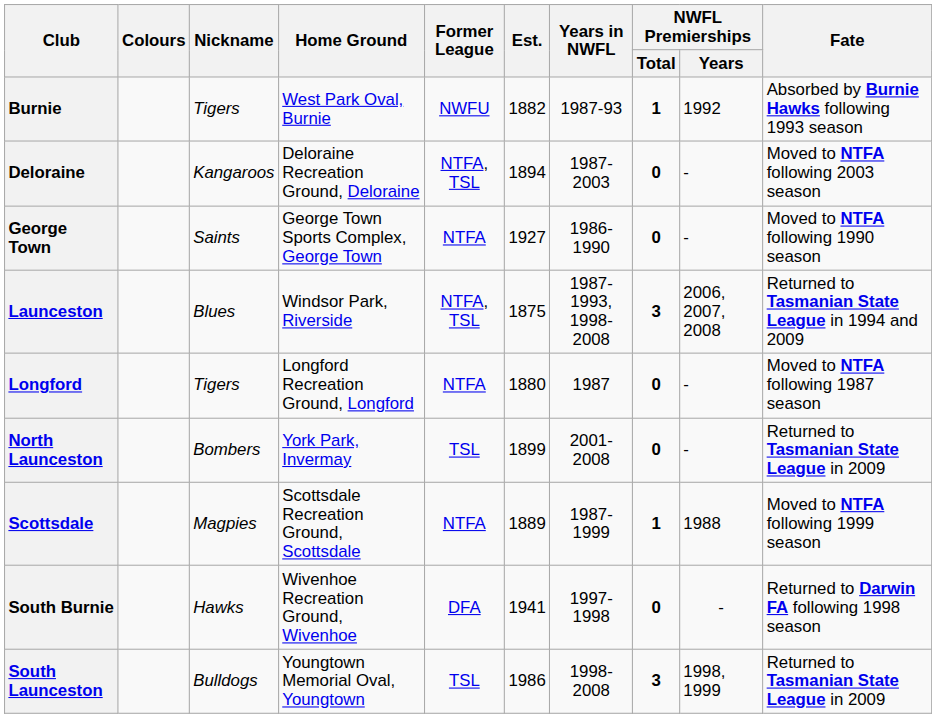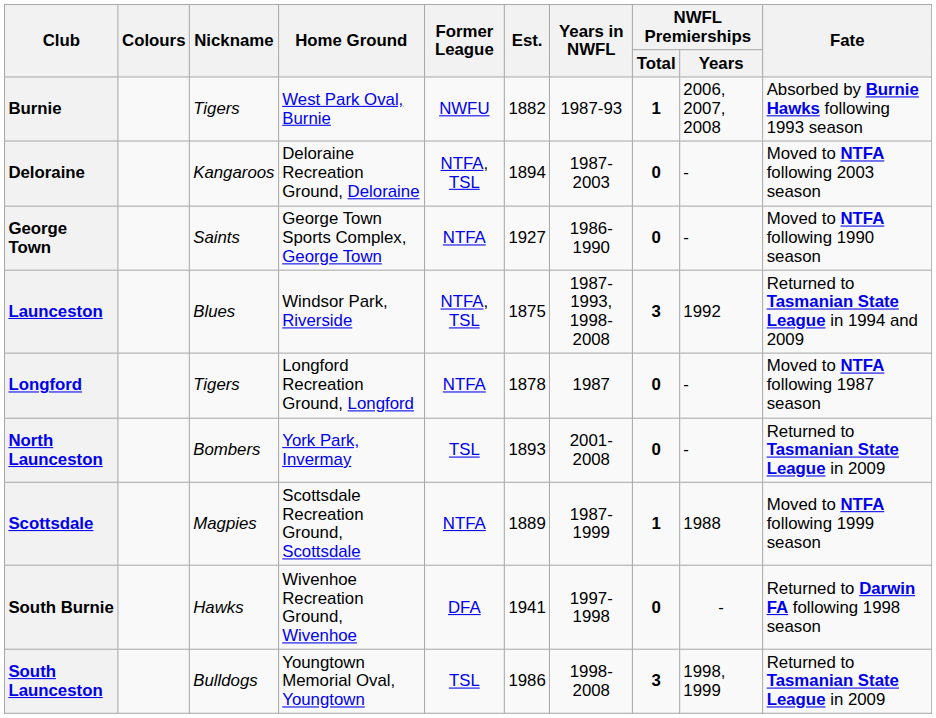 <table class="wikitable sortable" style="text-align:center; width:100%">
 <tr>
 <th rowspan="2">Club</th>
 <th rowspan="2"; class=unsortable>Colours</th>
 <th rowspan="2">Nickname</th>
 <th rowspan="2">Home Ground</th>
 <th rowspan="2">Former League</th>
 <th rowspan="2">Est.</th>
 <th rowspan="2">Years in NWFL</th>
 <th colspan="2">NWFL Premierships</th>
 <th rowspan="2">Fate</th>
 </tr>
 <tr>
 <th>Total</th>
 <th>Years</th>
 </tr>
 <tr>
 <th style="text-align:left">Burnie</th>
 <td></td>
 <td align="left"><em>Tigers</em></td>
 <td align="left"><a href='#'>West Park Oval, Burnie</a></td>
 <td><a href='#'>NWFU</a></td>
 <td>1882</td>
 <td>1987-93</td>
 <td><strong>1</strong></td>
-<td align="left">1992</td>
+<td align="left">2006, 2007, 2008</td>
 <td align="left">Absorbed by <strong><a href='#'>Burnie Hawks</a></strong> following 1993 season</td>
 </tr>
 <tr>
 <th style="text-align:left">Deloraine</th>
 <td></td>
 <td align="left"><em>Kangaroos</em></td>
 <td align="left">Deloraine Recreation Ground, <a href='#'>Deloraine</a></td>
 <td><a href='#'>NTFA</a>, <a href='#'>TSL</a></td>
 <td>1894</td>
 <td>1987-2003</td>
 <td><strong>0</strong></td>
 <td align="left">-</td>
 <td align="left">Moved to <a href='#'><strong>NTFA</strong></a> following 2003 season</td>
 </tr>
 <tr>
 <th style="text-align:left">George Town</th>
 <td></td>
 <td align="left"><em>Saints</em></td>
 <td align="left">George Town Sports Complex, <a href='#'>George Town</a></td>
 <td><a href='#'>NTFA</a></td>
 <td>1927</td>
 <td>1986-1990</td>
 <td><strong>0</strong></td>
 <td align="left">-</td>
 <td align="left">Moved to <a href='#'><strong>NTFA</strong></a> following 1990 season</td>
 </tr>
 <tr>
 <th style="text-align:left"><a href='#'>Launceston</a></th>
 <td></td>
 <td align="left"><em>Blues</em></td>
 <td align="left">Windsor Park, <a href='#'>Riverside</a></td>
 <td><a href='#'>NTFA</a>, <a href='#'>TSL</a></td>
 <td>1875</td>
 <td>1987-1993, 1998-2008</td>
 <td><strong>3</strong></td>
-<td align="left">2006, 2007, 2008</td>
+<td align="left">1992</td>
 <td align="left">Returned to <a href='#'><strong>Tasmanian State League</strong></a> in 1994 and 2009</td>
 </tr>
 <tr>
 <th style="text-align:left"><a href='#'>Longford</a></th>
 <td></td>
 <td align="left"><em>Tigers</em></td>
 <td align="left">Longford Recreation Ground, <a href='#'>Longford</a></td>
 <td><a href='#'>NTFA</a></td>
-<td>1880</td>
+<td>1878</td>
 <td>1987</td>
 <td><strong>0</strong></td>
 <td align="left">-</td>
 <td align="left">Moved to <a href='#'><strong>NTFA</strong></a> following 1987 season</td>
 </tr>
 <tr>
 <th style="text-align:left"><a href='#'>North Launceston</a></th>
 <td></td>
 <td align="left"><em>Bombers</em></td>
 <td align="left"><a href='#'>York Park, Invermay</a></td>
 <td><a href='#'>TSL</a></td>
-<td>1899</td>
+<td>1893</td>
 <td>2001-2008</td>
 <td><strong>0</strong></td>
 <td align="left">-</td>
 <td align="left">Returned to <a href='#'><strong>Tasmanian State League</strong></a> in 2009</td>
 </tr>
 <tr>
 <th style="text-align:left"><a href='#'>Scottsdale</a></th>
 <td></td>
 <td align="left"><em>Magpies</em></td>
 <td align="left">Scottsdale Recreation Ground, <a href='#'>Scottsdale</a></td>
 <td><a href='#'>NTFA</a></td>
 <td>1889</td>
 <td>1987-1999</td>
 <td><strong>1</strong></td>
 <td align="left">1988</td>
 <td align="left">Moved to <a href='#'><strong>NTFA</strong></a> following 1999 season</td>
 </tr>
 <tr>
 <th style="text-align:left">South Burnie</th>
 <td></td>
 <td align="left"><em>Hawks</em></td>
 <td align="left">Wivenhoe Recreation Ground, <a href='#'>Wivenhoe</a></td>
 <td><a href='#'>DFA</a></td>
 <td>1941</td>
 <td>1997-1998</td>
 <td><strong>0</strong></td>
 <td>-</td>
 <td align="left">Returned to <a href='#'><strong>Darwin FA</strong></a> following 1998 season</td>
 </tr>
 <tr>
 <th style="text-align:left"><a href='#'>South Launceston</a></th>
 <td></td>
 <td align="left"><em>Bulldogs</em></td>
 <td align="left">Youngtown Memorial Oval, <a href='#'>Youngtown</a></td>
 <td><a href='#'>TSL</a></td>
 <td>1986</td>
 <td>1998-2008</td>
 <td><strong>3</strong></td>
 <td align="left">1998, 1999</td>
 <td align="left">Returned to <a href='#'><strong>Tasmanian State League</strong></a> in 2009</td>
 </tr>
 </table>
